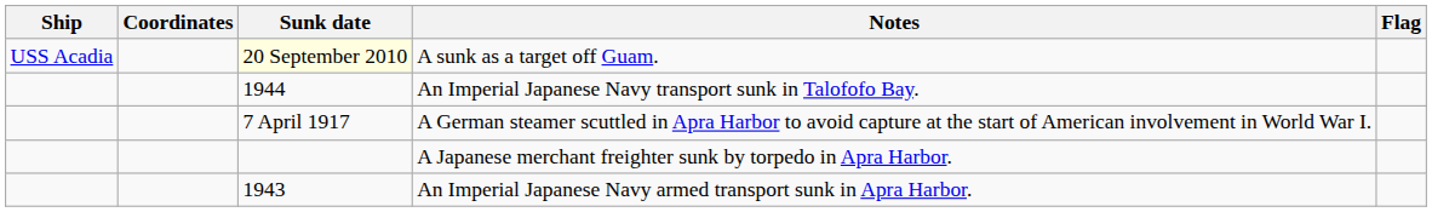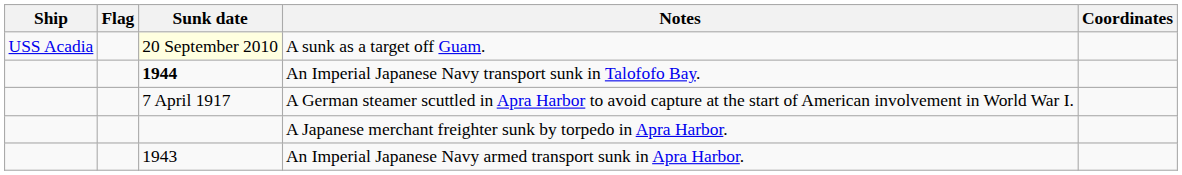 <table class="wikitable">
 <tr>
 <th>Ship</th>
-<th>Coordinates</th>
+<th>Flag</th>
 <th>Sunk date</th>
 <th>Notes</th>
-<th>Flag</th>
+<th>Coordinates</th>
 </tr>
 <tr>
 <td><a href='#'>USS Acadia</a></td>
 <td></td>
 <td style="background: lightyellow;">20 September 2010</td>
 <td>A  sunk as a target off <a href='#'>Guam</a>.</td>
 <td></td>
 </tr>
 <tr>
 <td></td>
 <td></td>
-<td>1944</td>
+<td><strong>1944</strong></td>
 <td>An Imperial Japanese Navy transport sunk in <a href='#'>Talofofo Bay</a>.</td>
 <td></td>
 </tr>
 <tr>
 <td></td>
 <td></td>
 <td>7 April 1917</td>
 <td>A German steamer scuttled in <a href='#'>Apra Harbor</a> to avoid capture at the start of American involvement in World War I.</td>
 <td></td>
 </tr>
 <tr>
 <td></td>
 <td></td>
 <td></td>
 <td>A Japanese merchant freighter sunk by torpedo in <a href='#'>Apra Harbor</a>.</td>
 <td></td>
 </tr>
 <tr>
 <td></td>
 <td></td>
 <td>1943</td>
 <td>An Imperial Japanese Navy armed transport sunk in <a href='#'>Apra Harbor</a>.</td>
 <td></td>
 </tr>
 </table>
